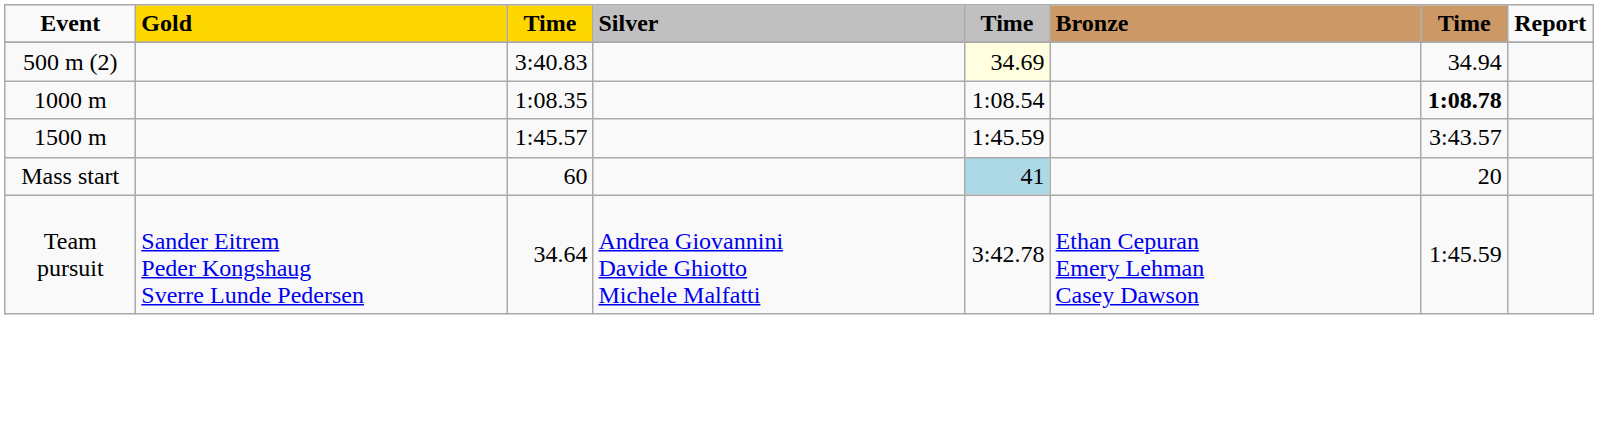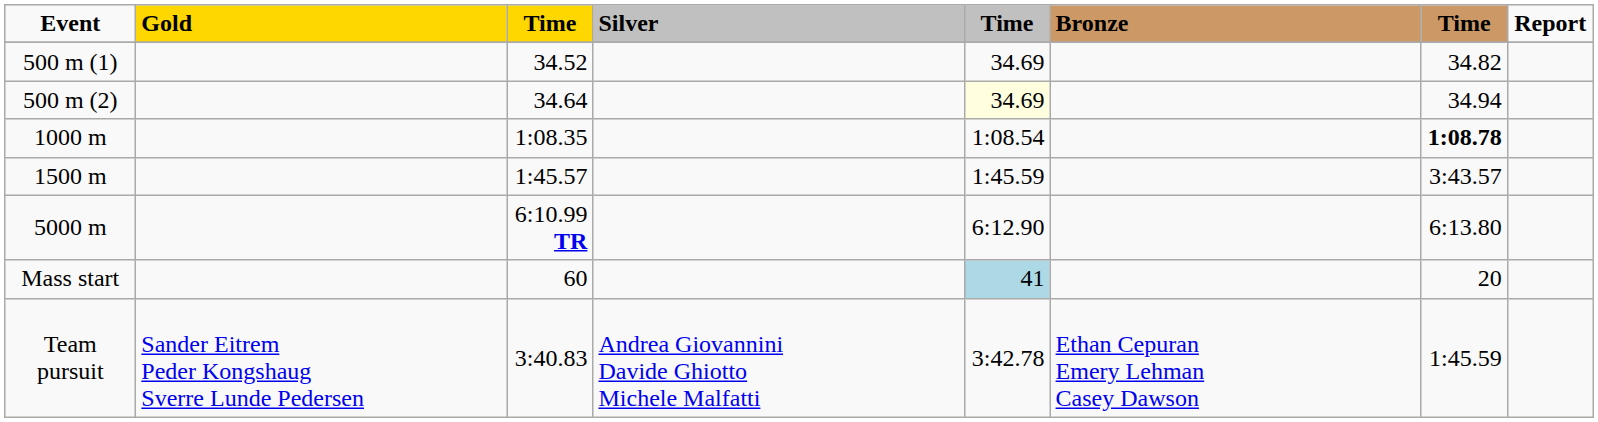 <table class="wikitable">
 <tr>
 <td width="80" align="center"><strong>Event</strong></td>
 <td width="240" bgcolor="gold"><strong>Gold</strong></td>
 <td width="50" bgcolor="gold" align="center"><strong>Time</strong></td>
 <td width="240" bgcolor="silver"><strong>Silver</strong></td>
 <td width="50" bgcolor="silver" align="center"><strong>Time</strong></td>
 <td width="240" bgcolor="#CC9966"><strong>Bronze</strong></td>
 <td width="50" bgcolor="#CC9966" align="center"><strong>Time</strong></td>
 <td width="50" align="center"><strong>Report</strong></td>
 </tr>
 <tr bgcolor="#cccccc">
 </tr>
 <tr>
+<td align="center">500 m (1)</td>
+<td></td>
+<td align="right">34.52</td>
+<td></td>
+<td align="right">34.69</td>
+<td></td>
+<td align="right">34.82</td>
+<td align="center"></td>
+</tr>
+<tr>
 <td align="center">500 m (2)</td>
 <td></td>
-<td align="right">3:40.83</td>
+<td align="right">34.64</td>
 <td></td>
 <td align="right" style="background: lightyellow;">34.69</td>
 <td></td>
 <td align="right">34.94</td>
 <td align="center"></td>
 </tr>
 <tr>
 <td align="center">1000 m</td>
 <td></td>
 <td align="right">1:08.35</td>
 <td></td>
 <td align="right">1:08.54</td>
 <td></td>
 <td align="right"><strong>1:08.78</strong></td>
 <td align="center"></td>
 </tr>
 <tr>
 <td align="center">1500 m</td>
 <td></td>
 <td align="right">1:45.57</td>
 <td></td>
 <td align="right">1:45.59</td>
 <td></td>
 <td align="right">3:43.57</td>
 <td align="center"></td>
 </tr>
 <tr>
+<td align="center">5000 m</td>
+<td></td>
+<td align="right">6:10.99<br><strong><a href='#'>TR</a></strong></td>
+<td></td>
+<td align="right">6:12.90</td>
+<td></td>
+<td align="right">6:13.80</td>
+<td align="center"></td>
+</tr>
+<tr>
 <td align="center">Mass start</td>
 <td></td>
 <td align="right">60</td>
 <td></td>
 <td align="right" style="background: lightblue;">41</td>
 <td></td>
 <td align="right">20</td>
 <td align="center"></td>
 </tr>
 <tr>
 <td align="center">Team pursuit</td>
 <td><br><a href='#'>Sander Eitrem</a><br><a href='#'>Peder Kongshaug</a><br><a href='#'>Sverre Lunde Pedersen</a></td>
-<td align="right">34.64</td>
+<td align="right">3:40.83</td>
 <td><br><a href='#'>Andrea Giovannini</a><br><a href='#'>Davide Ghiotto</a><br><a href='#'>Michele Malfatti</a></td>
 <td align="right">3:42.78</td>
 <td><br><a href='#'>Ethan Cepuran</a><br><a href='#'>Emery Lehman</a><br><a href='#'>Casey Dawson</a></td>
 <td align="right">1:45.59</td>
 <td align="center"></td>
 </tr>
 </table>
